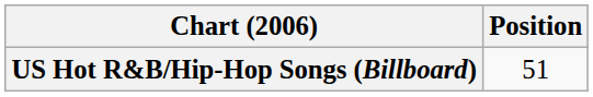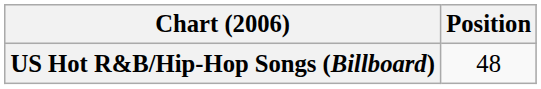 <table class="wikitable plainrowheaders" style="text-align:center">
 <tr>
 <th scope="col">Chart (2006)</th>
 <th scope="col">Position</th>
 </tr>
 <tr>
 <th scope="row">US Hot R&B/Hip-Hop Songs (<em>Billboard</em>)</th>
-<td>51</td>
+<td>48</td>
 </tr>
 </table>
